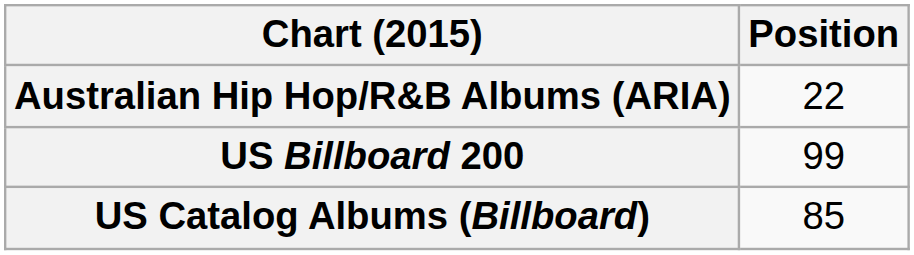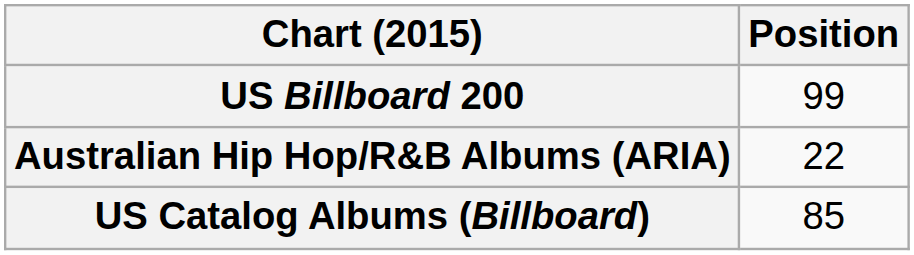 <table class="wikitable sortable plainrowheaders" style="text-align:center;">
 <tr>
 <th>Chart (2015)</th>
 <th>Position</th>
 </tr>
 <tr>
+<th scope="row">US <em>Billboard</em> 200</th>
+<td>99</td>
+</tr>
+<tr>
 <th scope="row">Australian Hip Hop/R&B Albums (ARIA)</th>
 <td>22</td>
-</tr>
-<tr>
-<th scope="row">US <em>Billboard</em> 200</th>
-<td>99</td>
 </tr>
 <tr>
 <th scope="row">US Catalog Albums (<em>Billboard</em>)</th>
 <td>85</td>
 </tr>
 </table>
